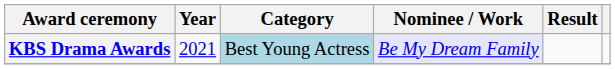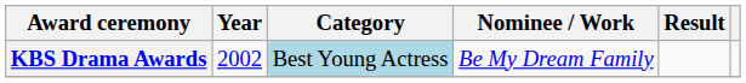 <table class="wikitable plainrowheaders sortable">
 <tr>
 <th scope="col">Award ceremony</th>
 <th scope="col">Year</th>
 <th scope="col">Category</th>
 <th scope="col">Nominee / Work</th>
 <th scope="col">Result</th>
 <th scope="col" class="unsortable"></th>
 </tr>
 <tr>
 <th scope="row"  rowspan="1"><a href='#'>KBS Drama Awards</a></th>
-<td rowspan="1"><a href='#'>2021</a></td>
+<td rowspan="1"><a href='#'>2002</a></td>
 <td style="background: lightblue;">Best Young Actress</td>
-<td rowspan="1" style="background: lavender;"><em><a href='#'>Be My Dream Family</a></em></td>
+<td rowspan="1"><em><a href='#'>Be My Dream Family</a></em></td>
 <td></td>
 <td></td>
 </tr>
 <tr>
 </tr>
 </table>
